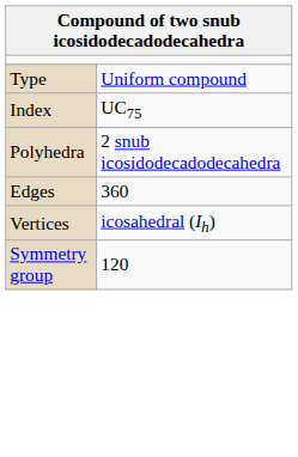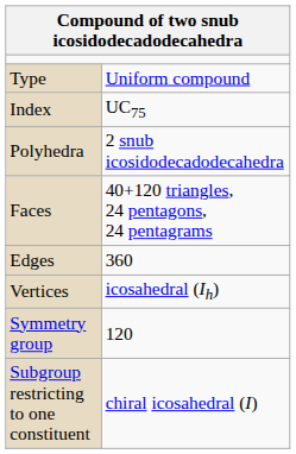 <table class="wikitable" style="float:right; margin-left:8px; width:250px">
 <tr>
 <th bgcolor=#e7dcc3 colspan=2>Compound of two snub icosidodecadodecahedra</th>
 </tr>
 <tr>
 <td align=center colspan=2></td>
 </tr>
 <tr>
 <td bgcolor=#e7dcc3>Type</td>
 <td><a href='#'>Uniform compound</a></td>
 </tr>
 <tr>
 <td bgcolor=#e7dcc3>Index</td>
 <td>UC<sub>75</sub></td>
 </tr>
 <tr>
 <td bgcolor=#e7dcc3>Polyhedra</td>
 <td>2 <a href='#'>snub icosidodecadodecahedra</a></td>
 </tr>
 <tr>
+<td bgcolor=#e7dcc3>Faces</td>
+<td>40+120 <a href='#'>triangles</a>,<br>24 <a href='#'>pentagons</a>,<br>24 <a href='#'>pentagrams</a></td>
+</tr>
+<tr>
 <td bgcolor=#e7dcc3>Edges</td>
 <td>360</td>
 </tr>
 <tr>
 <td bgcolor=#e7dcc3>Vertices</td>
 <td><a href='#'>icosahedral</a> (<em>I<sub>h</sub></em>)</td>
 </tr>
 <tr>
 <td bgcolor=#e7dcc3><a href='#'>Symmetry group</a></td>
 <td>120</td>
 </tr>
+<tr>
+<td bgcolor=#e7dcc3><a href='#'>Subgroup</a> restricting to one constituent</td>
+<td><a href='#'>chiral</a> <a href='#'>icosahedral</a> (<em>I</em>)</td>
+</tr>
 </table>
